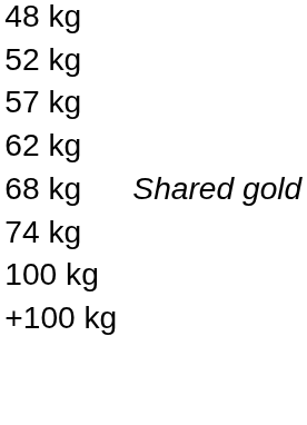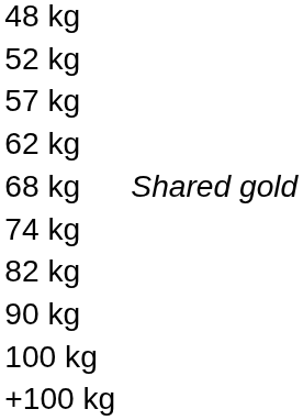 <table>
 <tr>
 <td>48 kg</td>
 <td></td>
 <td></td>
 <td></td>
 </tr>
 <tr>
 <td>52 kg</td>
 <td></td>
 <td></td>
 <td></td>
 </tr>
 <tr>
 <td>57 kg</td>
 <td></td>
 <td></td>
 <td></td>
 </tr>
 <tr>
 <td>62 kg</td>
 <td></td>
 <td></td>
 <td></td>
 </tr>
 <tr>
 <td rowspan=2>68 kg</td>
 <td></td>
 <td rowspan=2><em>Shared gold</em></td>
 <td rowspan=2></td>
 </tr>
 <tr>
 <td></td>
 </tr>
 <tr>
 <td>74 kg</td>
 <td></td>
 <td></td>
 <td></td>
 </tr>
 <tr>
+<td>82 kg</td>
+<td></td>
+<td></td>
+<td></td>
+</tr>
+<tr>
+<td>90 kg</td>
+<td></td>
+<td></td>
+<td></td>
+</tr>
+<tr>
 <td>100 kg</td>
 <td></td>
 <td></td>
 <td></td>
 </tr>
 <tr>
 <td>+100 kg</td>
 <td></td>
 <td></td>
 <td></td>
 </tr>
 </table>
